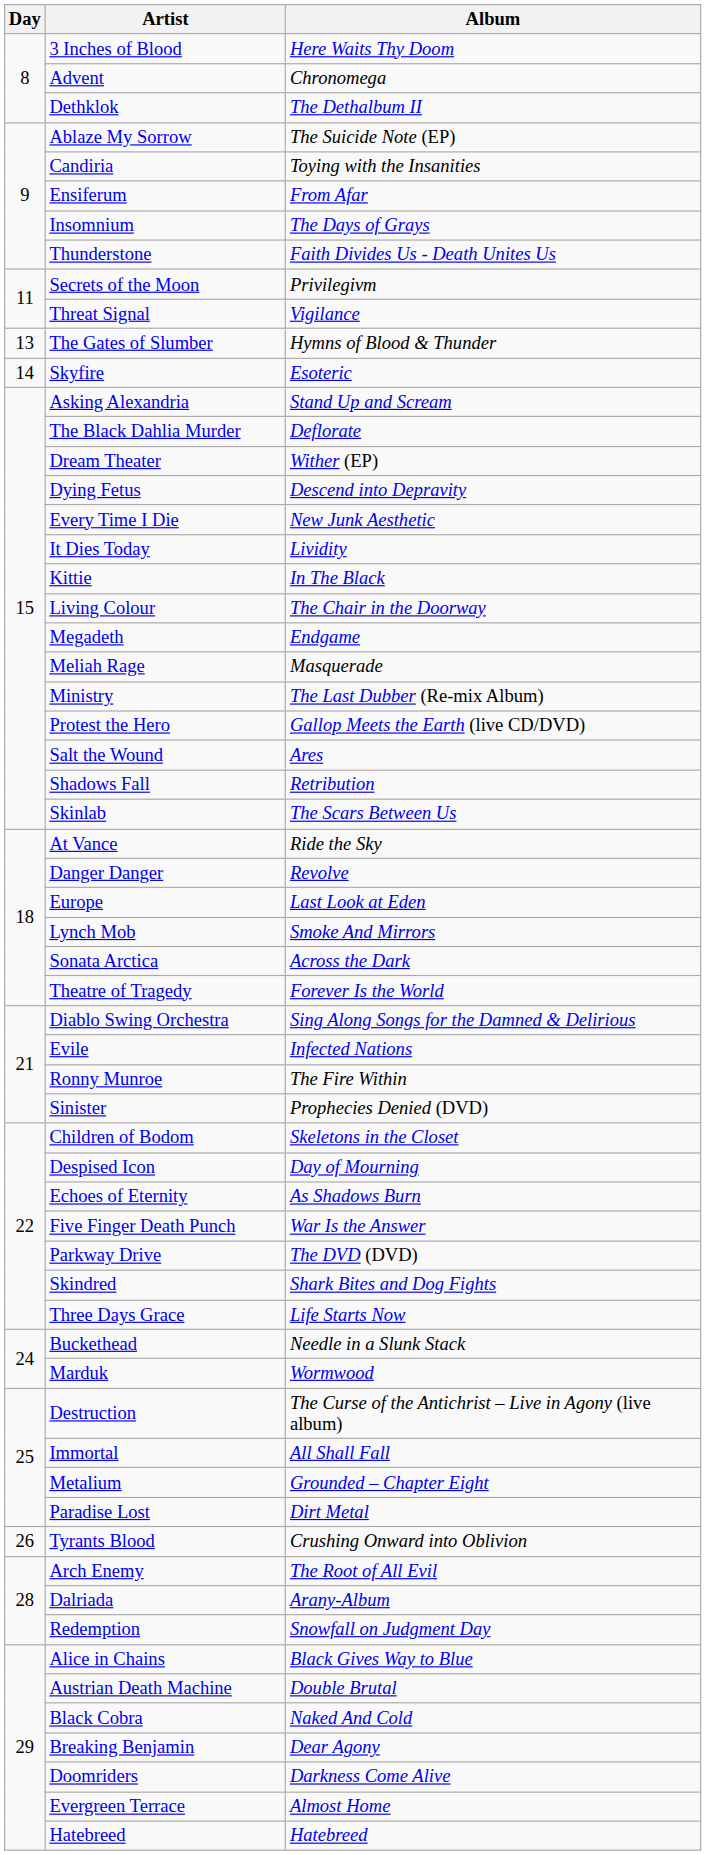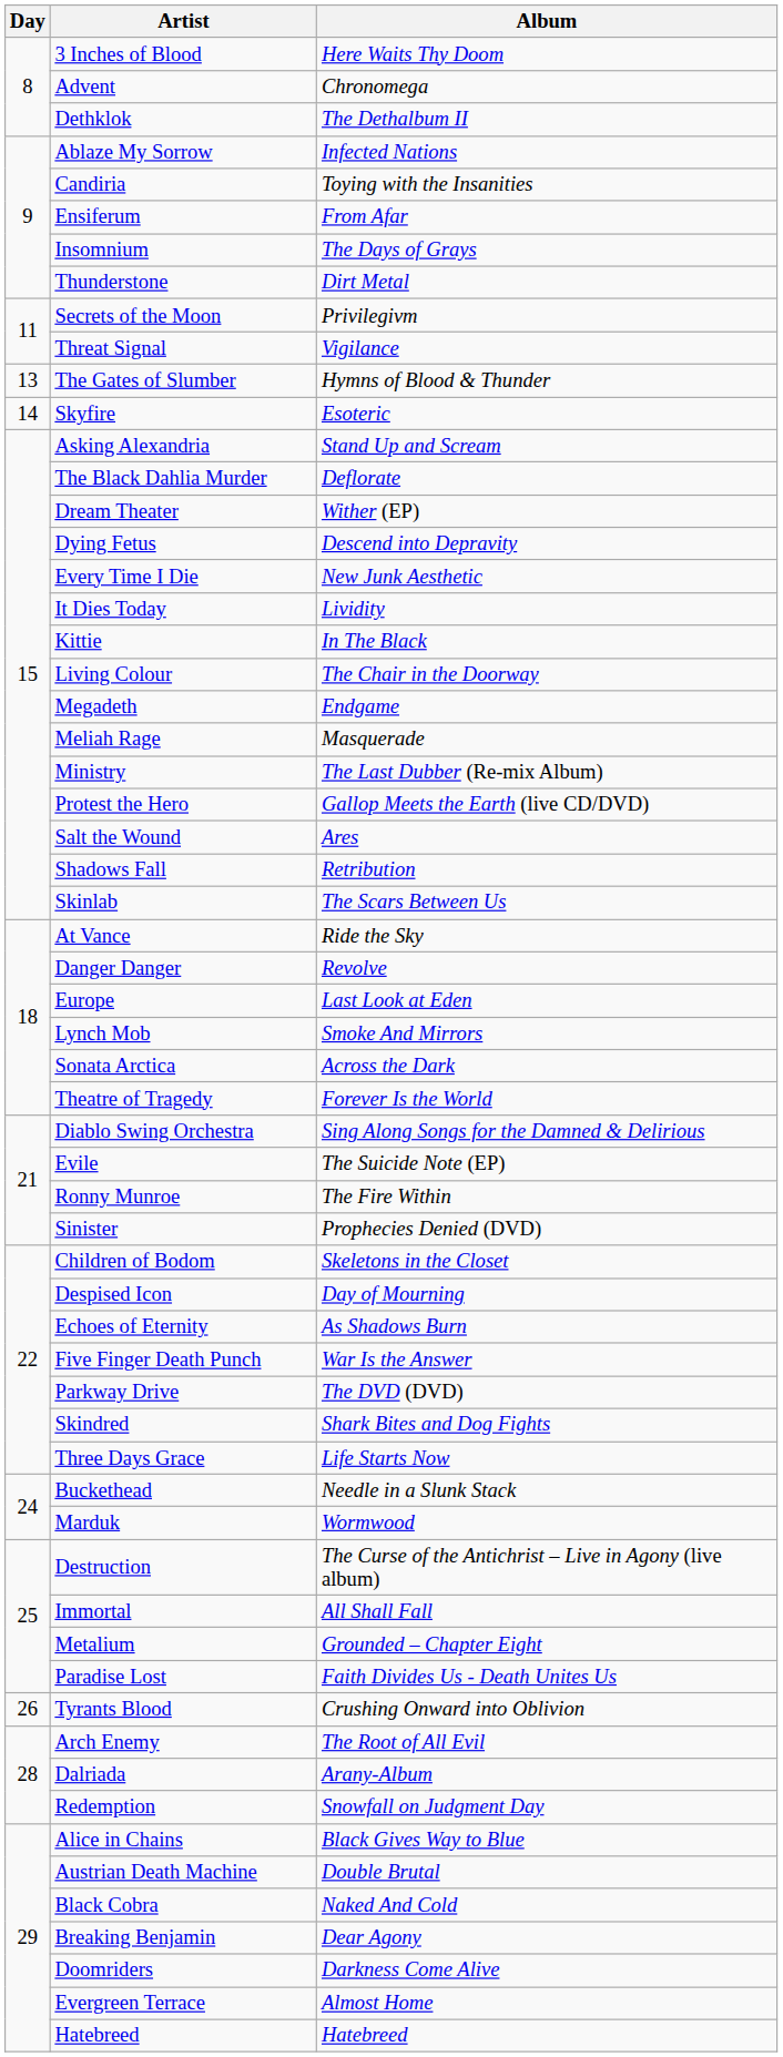 <table class="wikitable">
 <tr>
 <th>Day</th>
 <th style="width:200px;">Artist</th>
 <th style="width:350px;">Album</th>
 </tr>
 <tr>
 <td style="text-align:center;" rowspan="3">8</td>
 <td><a href='#'>3 Inches of Blood</a></td>
 <td><em><a href='#'>Here Waits Thy Doom</a></em></td>
 </tr>
 <tr>
 <td><a href='#'>Advent</a></td>
 <td><em>Chronomega</em></td>
 </tr>
 <tr>
 <td><a href='#'>Dethklok</a></td>
 <td><em><a href='#'>The Dethalbum II</a></em></td>
 </tr>
 <tr>
 <td style="text-align:center;" rowspan="5">9</td>
 <td><a href='#'>Ablaze My Sorrow</a></td>
-<td><em>The Suicide Note</em> (EP)</td>
+<td><em><a href='#'>Infected Nations</a></em></td>
 </tr>
 <tr>
 <td><a href='#'>Candiria</a></td>
 <td><em>Toying with the Insanities</em></td>
 </tr>
 <tr>
 <td><a href='#'>Ensiferum</a></td>
 <td><em><a href='#'>From Afar</a></em></td>
 </tr>
 <tr>
 <td><a href='#'>Insomnium</a></td>
 <td><em><a href='#'>The Days of Grays</a></em></td>
 </tr>
 <tr>
 <td><a href='#'>Thunderstone</a></td>
-<td><em><a href='#'>Faith Divides Us - Death Unites Us</a></em></td>
+<td><em><a href='#'>Dirt Metal</a></em></td>
 </tr>
 <tr>
 <td style="text-align:center;" rowspan="2">11</td>
 <td><a href='#'>Secrets of the Moon</a></td>
 <td><em>Privilegivm</em></td>
 </tr>
 <tr>
 <td><a href='#'>Threat Signal</a></td>
 <td><em><a href='#'>Vigilance</a></em></td>
 </tr>
 <tr>
 <td style="text-align:center;">13</td>
 <td><a href='#'>The Gates of Slumber</a></td>
 <td><em>Hymns of Blood & Thunder</em></td>
 </tr>
 <tr>
 <td style="text-align:center;">14</td>
 <td><a href='#'>Skyfire</a></td>
 <td><em><a href='#'>Esoteric</a></em></td>
 </tr>
 <tr>
 <td style="text-align:center;" rowspan="15">15</td>
 <td><a href='#'>Asking Alexandria</a></td>
 <td><em><a href='#'>Stand Up and Scream</a></em></td>
 </tr>
 <tr>
 <td><a href='#'>The Black Dahlia Murder</a></td>
 <td><em><a href='#'>Deflorate</a></em></td>
 </tr>
 <tr>
 <td><a href='#'>Dream Theater</a></td>
 <td><em><a href='#'>Wither</a></em> (EP)</td>
 </tr>
 <tr>
 <td><a href='#'>Dying Fetus</a></td>
 <td><em><a href='#'>Descend into Depravity</a></em></td>
 </tr>
 <tr>
 <td><a href='#'>Every Time I Die</a></td>
 <td><em><a href='#'>New Junk Aesthetic</a></em></td>
 </tr>
 <tr>
 <td><a href='#'>It Dies Today</a></td>
 <td><em><a href='#'>Lividity</a></em></td>
 </tr>
 <tr>
 <td><a href='#'>Kittie</a></td>
 <td><em><a href='#'>In The Black</a></em></td>
 </tr>
 <tr>
 <td><a href='#'>Living Colour</a></td>
 <td><em><a href='#'>The Chair in the Doorway</a></em></td>
 </tr>
 <tr>
 <td><a href='#'>Megadeth</a></td>
 <td><em><a href='#'>Endgame</a></em></td>
 </tr>
 <tr>
 <td><a href='#'>Meliah Rage</a></td>
 <td><em>Masquerade</em></td>
 </tr>
 <tr>
 <td><a href='#'>Ministry</a></td>
 <td><em><a href='#'>The Last Dubber</a></em> (Re-mix Album)</td>
 </tr>
 <tr>
 <td><a href='#'>Protest the Hero</a></td>
 <td><em><a href='#'>Gallop Meets the Earth</a></em> (live CD/DVD)</td>
 </tr>
 <tr>
 <td><a href='#'>Salt the Wound</a></td>
 <td><em><a href='#'>Ares</a></em></td>
 </tr>
 <tr>
 <td><a href='#'>Shadows Fall</a></td>
 <td><em><a href='#'>Retribution</a></em></td>
 </tr>
 <tr>
 <td><a href='#'>Skinlab</a></td>
 <td><em><a href='#'>The Scars Between Us</a></em></td>
 </tr>
 <tr>
 <td style="text-align:center;" rowspan="6">18</td>
 <td><a href='#'>At Vance</a></td>
 <td><em>Ride the Sky</em></td>
 </tr>
 <tr>
 <td><a href='#'>Danger Danger</a></td>
 <td><em><a href='#'>Revolve</a></em></td>
 </tr>
 <tr>
 <td><a href='#'>Europe</a></td>
 <td><em><a href='#'>Last Look at Eden</a></em></td>
 </tr>
 <tr>
 <td><a href='#'>Lynch Mob</a></td>
 <td><em><a href='#'>Smoke And Mirrors</a></em></td>
 </tr>
 <tr>
 <td><a href='#'>Sonata Arctica</a></td>
 <td><em><a href='#'>Across the Dark</a></em></td>
 </tr>
 <tr>
 <td><a href='#'>Theatre of Tragedy</a></td>
 <td><em><a href='#'>Forever Is the World</a></em></td>
 </tr>
 <tr>
 <td style="text-align:center;" rowspan="4">21</td>
 <td><a href='#'>Diablo Swing Orchestra</a></td>
 <td><em><a href='#'>Sing Along Songs for the Damned & Delirious</a></em></td>
 </tr>
 <tr>
 <td><a href='#'>Evile</a></td>
-<td><em><a href='#'>Infected Nations</a></em></td>
+<td><em>The Suicide Note</em> (EP)</td>
 </tr>
 <tr>
 <td><a href='#'>Ronny Munroe</a></td>
 <td><em>The Fire Within</em></td>
 </tr>
 <tr>
 <td><a href='#'>Sinister</a></td>
 <td><em>Prophecies Denied</em> (DVD)</td>
 </tr>
 <tr>
 <td style="text-align:center;" rowspan="7">22</td>
 <td><a href='#'>Children of Bodom</a></td>
 <td><em><a href='#'>Skeletons in the Closet</a></em></td>
 </tr>
 <tr>
 <td><a href='#'>Despised Icon</a></td>
 <td><em><a href='#'>Day of Mourning</a></em></td>
 </tr>
 <tr>
 <td><a href='#'>Echoes of Eternity</a></td>
 <td><em><a href='#'>As Shadows Burn</a></em></td>
 </tr>
 <tr>
 <td><a href='#'>Five Finger Death Punch</a></td>
 <td><em><a href='#'>War Is the Answer</a></em></td>
 </tr>
 <tr>
 <td><a href='#'>Parkway Drive</a></td>
 <td><em><a href='#'>The DVD</a></em> (DVD)</td>
 </tr>
 <tr>
 <td><a href='#'>Skindred</a></td>
 <td><em><a href='#'>Shark Bites and Dog Fights</a></em></td>
 </tr>
 <tr>
 <td><a href='#'>Three Days Grace</a></td>
 <td><em><a href='#'>Life Starts Now</a></em></td>
 </tr>
 <tr>
 <td style="text-align:center;" rowspan="2">24</td>
 <td><a href='#'>Buckethead</a></td>
 <td><em>Needle in a Slunk Stack</em></td>
 </tr>
 <tr>
 <td><a href='#'>Marduk</a></td>
 <td><em><a href='#'>Wormwood</a></em></td>
 </tr>
 <tr>
 <td style="text-align:center;" rowspan="4">25</td>
 <td><a href='#'>Destruction</a></td>
 <td><em>The Curse of the Antichrist – Live in Agony</em> (live album)</td>
 </tr>
 <tr>
 <td><a href='#'>Immortal</a></td>
 <td><em><a href='#'>All Shall Fall</a></em></td>
 </tr>
 <tr>
 <td><a href='#'>Metalium</a></td>
 <td><em><a href='#'>Grounded – Chapter Eight</a></em></td>
 </tr>
 <tr>
 <td><a href='#'>Paradise Lost</a></td>
-<td><em><a href='#'>Dirt Metal</a></em></td>
+<td><em><a href='#'>Faith Divides Us - Death Unites Us</a></em></td>
 </tr>
 <tr>
 <td style="text-align:center;">26</td>
 <td><a href='#'>Tyrants Blood</a></td>
 <td><em>Crushing Onward into Oblivion</em></td>
 </tr>
 <tr>
 <td style="text-align:center;" rowspan="3">28</td>
 <td><a href='#'>Arch Enemy</a></td>
 <td><em><a href='#'>The Root of All Evil</a></em></td>
 </tr>
 <tr>
 <td><a href='#'>Dalriada</a></td>
 <td><em><a href='#'>Arany-Album</a></em></td>
 </tr>
 <tr>
 <td><a href='#'>Redemption</a></td>
 <td><em><a href='#'>Snowfall on Judgment Day</a></em></td>
 </tr>
 <tr>
 <td style="text-align:center;" rowspan="7">29</td>
 <td><a href='#'>Alice in Chains</a></td>
 <td><em><a href='#'>Black Gives Way to Blue</a></em></td>
 </tr>
 <tr>
 <td><a href='#'>Austrian Death Machine</a></td>
 <td><em><a href='#'>Double Brutal</a></em></td>
 </tr>
 <tr>
 <td><a href='#'>Black Cobra</a></td>
 <td><em><a href='#'>Naked And Cold</a></em></td>
 </tr>
 <tr>
 <td><a href='#'>Breaking Benjamin</a></td>
 <td><em><a href='#'>Dear Agony</a></em></td>
 </tr>
 <tr>
 <td><a href='#'>Doomriders</a></td>
 <td><em><a href='#'>Darkness Come Alive</a></em></td>
 </tr>
 <tr>
 <td><a href='#'>Evergreen Terrace</a></td>
 <td><em><a href='#'>Almost Home</a></em></td>
 </tr>
 <tr>
 <td><a href='#'>Hatebreed</a></td>
 <td><em><a href='#'>Hatebreed</a></em></td>
 </tr>
 </table>
